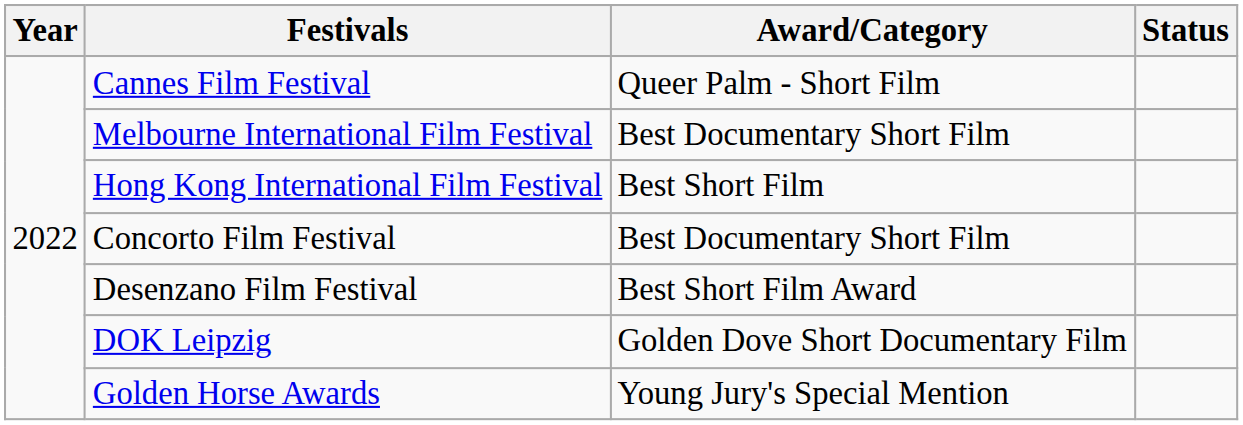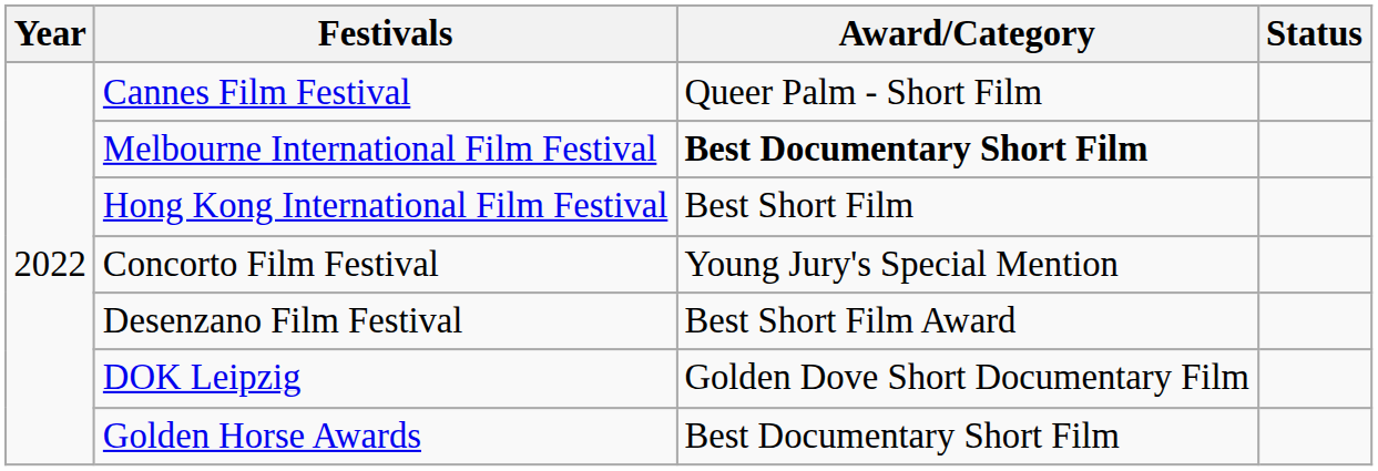 <table class="wikitable">
 <tr>
 <th>Year</th>
 <th>Festivals</th>
 <th>Award/Category</th>
 <th>Status</th>
 </tr>
 <tr>
 <td rowspan="7">2022</td>
 <td><a href='#'>Cannes Film Festival</a></td>
 <td>Queer Palm - Short Film</td>
 <td></td>
 </tr>
 <tr>
 <td><a href='#'>Melbourne International Film Festival</a></td>
-<td>Best Documentary Short Film</td>
+<td><strong>Best Documentary Short Film</strong></td>
 <td></td>
 </tr>
 <tr>
 <td><a href='#'>Hong Kong International Film Festival</a></td>
 <td>Best Short Film</td>
 <td></td>
 </tr>
 <tr>
 <td>Concorto Film Festival</td>
-<td>Best Documentary Short Film</td>
+<td>Young Jury's Special Mention</td>
 <td></td>
 </tr>
 <tr>
 <td>Desenzano Film Festival</td>
 <td>Best Short Film Award</td>
 <td></td>
 </tr>
 <tr>
 <td><a href='#'>DOK Leipzig</a></td>
 <td>Golden Dove Short Documentary Film</td>
 <td></td>
 </tr>
 <tr>
 <td><a href='#'>Golden Horse Awards</a></td>
-<td>Young Jury's Special Mention</td>
+<td>Best Documentary Short Film</td>
 <td></td>
 </tr>
 </table>
